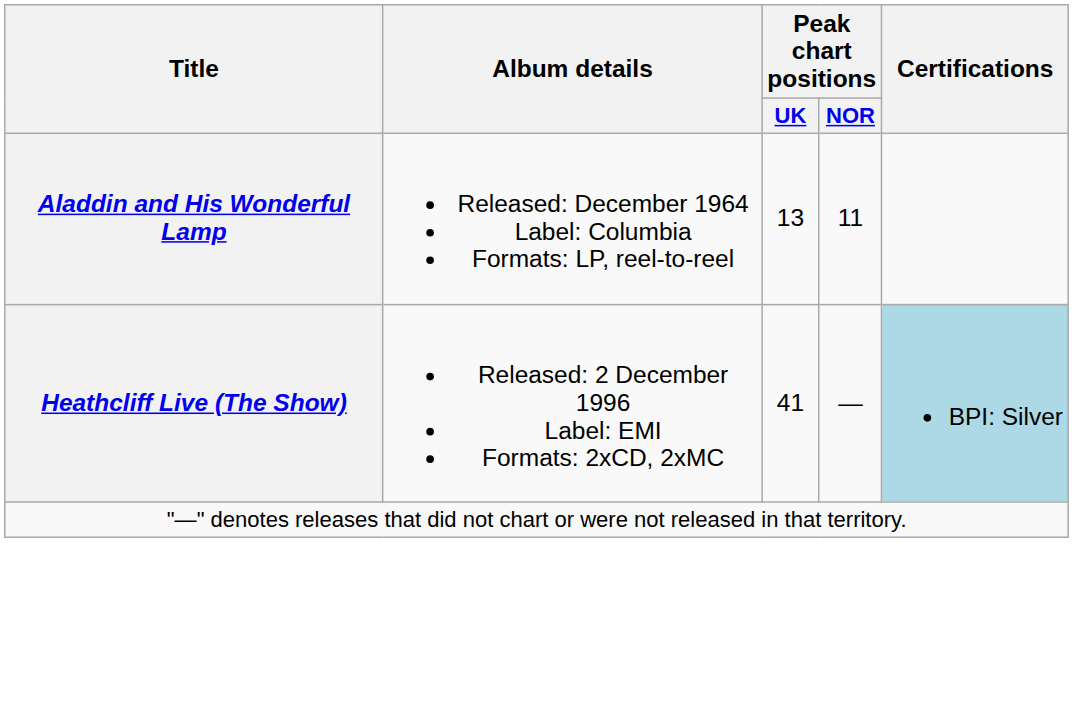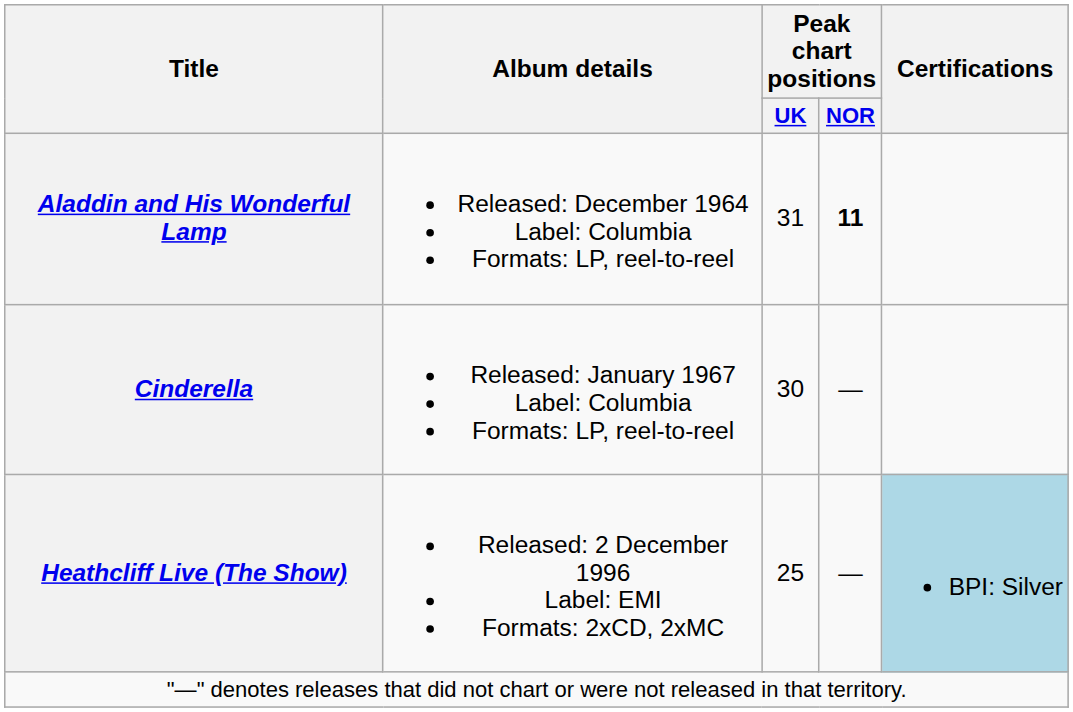 <table class="wikitable plainrowheaders" style="text-align:center;">
 <tr>
 <th rowspan="2" scope="col" style="width:15em;">Title</th>
 <th rowspan="2" scope="col" style="width:15em;">Album details</th>
 <th colspan="2">Peak chart positions</th>
 <th rowspan="2">Certifications</th>
 </tr>
 <tr>
 <th scope="col" style="width:2em;font-size:90%;"><a href='#'>UK</a><br></th>
 <th scope="col" style="width:2em;font-size:90%;"><a href='#'>NOR</a><br></th>
 </tr>
 <tr>
 <th scope="row"><em><a href='#'>Aladdin and His Wonderful Lamp</a></em></th>
 <td><br><ul><li>Released: December 1964</li><li>Label: Columbia</li><li>Formats: LP, reel-to-reel</li></ul></td>
-<td>13</td>
-<td>11</td>
+<td>31</td>
+<td><strong>11</strong></td>
+<td></td>
+</tr>
+<tr>
+<th scope="row"><em><a href='#'>Cinderella</a></em></th>
+<td><br><ul><li>Released: January 1967</li><li>Label: Columbia</li><li>Formats: LP, reel-to-reel</li></ul></td>
+<td>30</td>
+<td>—</td>
 <td></td>
 </tr>
 <tr>
 <th scope="row"><em><a href='#'>Heathcliff Live (The Show)</a></em></th>
 <td><br><ul><li>Released: 2 December 1996</li><li>Label: EMI</li><li>Formats: 2xCD, 2xMC</li></ul></td>
-<td>41</td>
+<td>25</td>
 <td>—</td>
 <td style="background: lightblue;"><br><ul><li>BPI: Silver</li></ul></td>
 </tr>
 <tr>
 <td colspan="5" style="font-size:90%">"—" denotes releases that did not chart or were not released in that territory.</td>
 </tr>
 </table>
